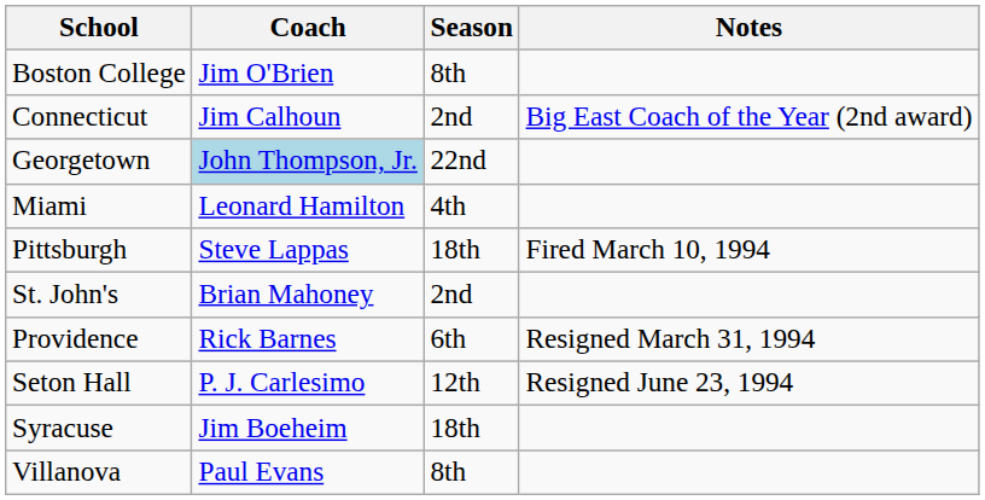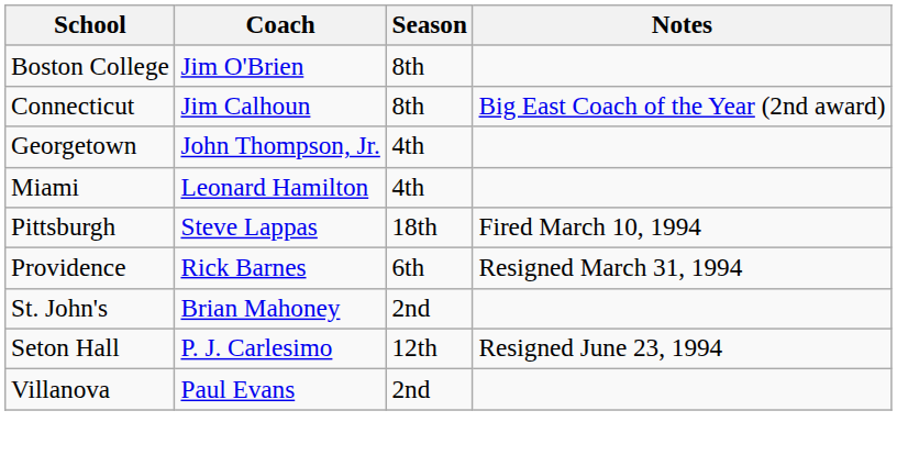 <table class="wikitable">
 <tr>
 <th>School</th>
 <th>Coach</th>
 <th>Season</th>
 <th>Notes</th>
 </tr>
 <tr>
 <td>Boston College</td>
 <td><a href='#'>Jim O'Brien</a></td>
 <td>8th</td>
 <td></td>
 </tr>
 <tr>
 <td>Connecticut</td>
 <td><a href='#'>Jim Calhoun</a></td>
-<td>2nd</td>
+<td>8th</td>
 <td><a href='#'>Big East Coach of the Year</a> (2nd award)</td>
 </tr>
 <tr>
 <td>Georgetown</td>
-<td style="background: lightblue;"><a href='#'>John Thompson, Jr.</a></td>
-<td>22nd</td>
+<td><a href='#'>John Thompson, Jr.</a></td>
+<td>4th</td>
 <td></td>
 </tr>
 <tr>
 <td>Miami</td>
 <td><a href='#'>Leonard Hamilton</a></td>
 <td>4th</td>
 <td></td>
 </tr>
 <tr>
 <td>Pittsburgh</td>
 <td><a href='#'>Steve Lappas</a></td>
 <td>18th</td>
 <td>Fired March 10, 1994</td>
 </tr>
 <tr>
+<td>Providence</td>
+<td><a href='#'>Rick Barnes</a></td>
+<td>6th</td>
+<td>Resigned March 31, 1994</td>
+</tr>
+<tr>
 <td>St. John's</td>
 <td><a href='#'>Brian Mahoney</a></td>
 <td>2nd</td>
 <td></td>
-</tr>
-<tr>
-<td>Providence</td>
-<td><a href='#'>Rick Barnes</a></td>
-<td>6th</td>
-<td>Resigned March 31, 1994</td>
 </tr>
 <tr>
 <td>Seton Hall</td>
 <td><a href='#'>P. J. Carlesimo</a></td>
 <td>12th</td>
 <td>Resigned June 23, 1994</td>
 </tr>
 <tr>
-<td>Syracuse</td>
-<td><a href='#'>Jim Boeheim</a></td>
-<td>18th</td>
-<td></td>
-</tr>
-<tr>
 <td>Villanova</td>
 <td><a href='#'>Paul Evans</a></td>
-<td>8th</td>
+<td>2nd</td>
 <td></td>
 </tr>
 </table>
